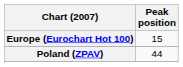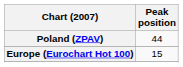 <table class="wikitable sortable plainrowheaders" style="text-align:center">
 <tr>
 <th>Chart (2007)</th>
 <th>Peak<br>position</th>
+</tr>
+<tr>
+<th scope="row">Poland (<a href='#'>ZPAV</a>)</th>
+<td>44</td>
+</tr>
+<tr>
 </tr>
 <tr>
 <th scope="row">Europe (<a href='#'>Eurochart Hot 100</a>)</th>
 <td>15</td>
 </tr>
 <tr>
 </tr>
 <tr>
-<th scope="row">Poland (<a href='#'>ZPAV</a>)</th>
-<td>44</td>
-</tr>
-<tr>
-</tr>
-<tr>
 </tr>
 </table>
